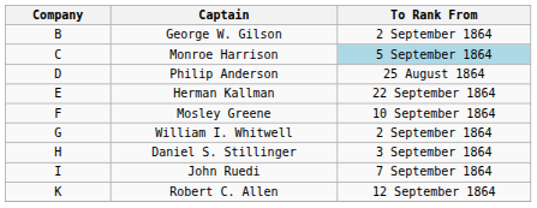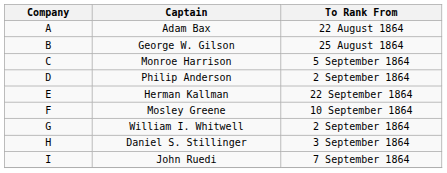 <table class="wikitable" style="text-align:center; width:45%;">
 <tr>
 <th width=8%>Company</th>
 <th width=20%>Captain</th>
 <th width=17%>To Rank From</th>
 </tr>
 <tr>
+<td rowspan=1>A</td>
+<td>Adam Bax</td>
+<td>22 August 1864</td>
+</tr>
+<tr>
 <td rowspan=1>B</td>
 <td>George W. Gilson</td>
-<td>2 September 1864</td>
+<td>25 August 1864</td>
 </tr>
 <tr>
 <td rowspan=1>C</td>
 <td>Monroe Harrison</td>
-<td style="background: lightblue;">5 September 1864</td>
+<td>5 September 1864</td>
 </tr>
 <tr>
 <td rowspan=1>D</td>
 <td>Philip Anderson</td>
-<td>25 August 1864</td>
+<td>2 September 1864</td>
 </tr>
 <tr>
 <td rowspan=1>E</td>
 <td>Herman Kallman</td>
 <td>22 September 1864</td>
 </tr>
 <tr>
 <td rowspan=1>F</td>
 <td>Mosley Greene</td>
 <td>10 September 1864</td>
 </tr>
 <tr>
 <td rowspan=1>G</td>
 <td>William I. Whitwell</td>
 <td>2 September 1864</td>
 </tr>
 <tr>
 <td rowspan=1>H</td>
 <td>Daniel S. Stillinger</td>
 <td>3 September 1864</td>
 </tr>
 <tr>
 <td rowspan=1>I</td>
 <td>John Ruedi</td>
 <td>7 September 1864</td>
 </tr>
 <tr>
-<td rowspan=1>K</td>
-<td>Robert C. Allen</td>
-<td>12 September 1864</td>
-</tr>
-<tr>
 </tr>
 </table>
